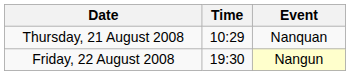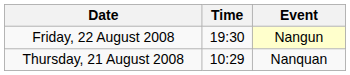 <table class="wikitable" style="text-align:center;">
 <tr>
 <th width="220">Date</th>
 <th width="50">Time</th>
 <th width="100">Event</th>
 </tr>
 <tr>
+<td>Friday, 22 August 2008</td>
+<td>19:30</td>
+<td bgcolor="ffffcc">Nangun</td>
+</tr>
+<tr>
 <td>Thursday, 21 August 2008</td>
 <td>10:29</td>
 <td>Nanquan</td>
 </tr>
-<tr>
-<td>Friday, 22 August 2008</td>
-<td>19:30</td>
-<td bgcolor="ffffcc">Nangun</td>
-</tr>
 </table>
